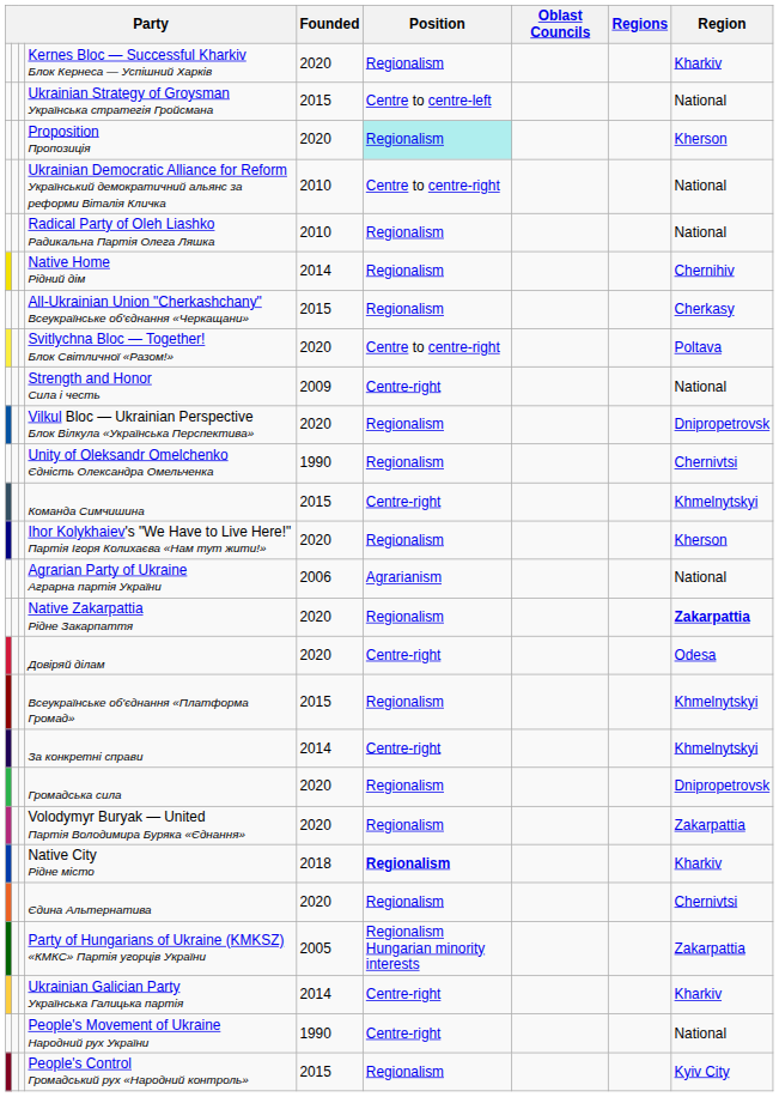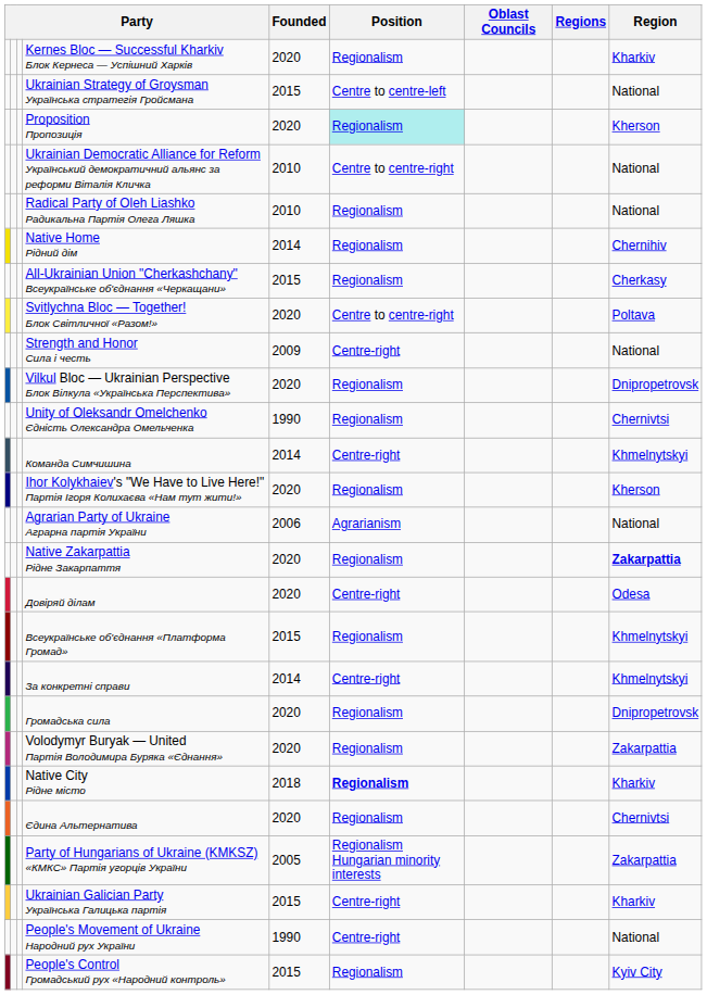 <table class="wikitable">
 <tr>
 <th colspan=4>Party</th>
 <th>Founded</th>
 <th>Position</th>
 <th><a href='#'>Oblast Councils</a></th>
 <th><a href='#'>Regions</a></th>
 <th>Region</th>
 </tr>
 <tr>
 <td></td>
 <td></td>
 <td></td>
 <td><a href='#'>Kernes Bloc — Successful Kharkiv</a><br><small><em>Блок Кернеса — Успішний Харків</em></small></td>
 <td>2020</td>
 <td><a href='#'>Regionalism</a></td>
 <td></td>
 <td></td>
 <td><a href='#'>Kharkiv</a></td>
 </tr>
 <tr>
 <td></td>
 <td></td>
 <td></td>
 <td><a href='#'>Ukrainian Strategy of Groysman</a><br><small><em>Українська стратегія Гройсмана</em></small></td>
 <td>2015</td>
 <td><a href='#'>Centre</a> to <a href='#'>centre-left</a></td>
 <td></td>
 <td></td>
 <td>National</td>
 </tr>
 <tr>
 <td></td>
 <td></td>
 <td></td>
 <td><a href='#'>Proposition</a><br><small><em>Пропозиція</em></small></td>
 <td>2020</td>
 <td style="background: paleturquoise;"><a href='#'>Regionalism</a></td>
 <td></td>
 <td></td>
 <td><a href='#'>Kherson</a></td>
 </tr>
 <tr>
 <td></td>
 <td></td>
 <td></td>
 <td><a href='#'>Ukrainian Democratic Alliance for Reform</a><br><small><em>Український демократичний альянс за реформи Віталія Кличка</em></small></td>
 <td>2010</td>
 <td><a href='#'>Centre</a> to <a href='#'>centre-right</a></td>
 <td></td>
 <td></td>
 <td>National</td>
 </tr>
 <tr>
 <td></td>
 <td></td>
 <td></td>
 <td><a href='#'>Radical Party of Oleh Liashko</a><br><small><em>Радикальна Партія Олега Ляшка</em></small></td>
 <td>2010</td>
 <td><a href='#'>Regionalism</a></td>
 <td></td>
 <td></td>
 <td>National</td>
 </tr>
 <tr>
 <td style="background-color: #F3E100"></td>
 <td></td>
 <td></td>
 <td><a href='#'>Native Home</a><br><small><em>Рідний дім</em></small></td>
 <td>2014</td>
 <td><a href='#'>Regionalism</a></td>
 <td></td>
 <td></td>
 <td><a href='#'>Chernihiv</a></td>
 </tr>
 <tr>
 <td></td>
 <td></td>
 <td></td>
 <td><a href='#'>All-Ukrainian Union "Cherkashchany"</a><br><small><em>Всеукраїнське об'єднання «Черкащани»</em></small></td>
 <td>2015</td>
 <td><a href='#'>Regionalism</a></td>
 <td></td>
 <td></td>
 <td><a href='#'>Cherkasy</a></td>
 </tr>
 <tr>
 <td style="background-color: #FBEE40"></td>
 <td></td>
 <td></td>
 <td><a href='#'>Svitlychna Bloc — Together!</a><br><small><em>Блок Світличної «Разом!»</em></small></td>
 <td>2020</td>
 <td><a href='#'>Centre</a> to <a href='#'>centre-right</a></td>
 <td></td>
 <td></td>
 <td><a href='#'>Poltava</a></td>
 </tr>
 <tr>
 <td></td>
 <td></td>
 <td></td>
 <td><a href='#'>Strength and Honor</a><br><small><em>Сила і честь</em></small></td>
 <td>2009</td>
 <td><a href='#'>Centre-right</a></td>
 <td></td>
 <td></td>
 <td>National</td>
 </tr>
 <tr>
 <td style="background-color:#0653A1"></td>
 <td></td>
 <td></td>
 <td><a href='#'>Vilkul</a> Bloc — Ukrainian Perspective<br><small><em>Блок Вілкула «Українська Перспектива»</em></small></td>
 <td>2020</td>
 <td><a href='#'>Regionalism</a></td>
 <td></td>
 <td></td>
 <td><a href='#'>Dnipropetrovsk</a></td>
 </tr>
 <tr>
 <td></td>
 <td></td>
 <td></td>
 <td><a href='#'>Unity of Oleksandr Omelchenko</a><br><small><em>Єдність Олександра Омельченка</em></small></td>
 <td>1990</td>
 <td><a href='#'>Regionalism</a></td>
 <td></td>
 <td></td>
 <td><a href='#'>Chernivtsi</a></td>
 </tr>
 <tr>
 <td style="background-color: #344F62"></td>
 <td></td>
 <td></td>
 <td><br><small><em>Команда Симчишина</em></small></td>
-<td>2015</td>
+<td>2014</td>
 <td><a href='#'>Centre-right</a></td>
 <td></td>
 <td></td>
 <td><a href='#'>Khmelnytskyi</a></td>
 </tr>
 <tr>
 <td style="background-color: navy"></td>
 <td></td>
 <td></td>
 <td><a href='#'>Ihor Kolykhaiev</a>'s "We Have to Live Here!"<br><small><em>Партія Ігоря Колихаєва «Нам тут жити!»</em></small></td>
 <td>2020</td>
 <td><a href='#'>Regionalism</a></td>
 <td></td>
 <td></td>
 <td><a href='#'>Kherson</a></td>
 </tr>
 <tr>
 <td></td>
 <td></td>
 <td></td>
 <td><a href='#'>Agrarian Party of Ukraine</a><br><small><em>Аграрна партія України</em></small></td>
 <td>2006</td>
 <td><a href='#'>Agrarianism</a></td>
 <td></td>
 <td></td>
 <td>National</td>
 </tr>
 <tr>
 <td></td>
 <td></td>
 <td></td>
 <td><a href='#'>Native Zakarpattia</a><br><small><em>Рідне Закарпаття</em></small></td>
 <td>2020</td>
 <td><a href='#'>Regionalism</a></td>
 <td></td>
 <td></td>
 <td><strong><a href='#'>Zakarpattia</a></strong></td>
 </tr>
 <tr>
 <td style="background-color: #D1193B"></td>
 <td></td>
 <td></td>
 <td><br><small><em>Довіряй ділам</em></small></td>
 <td>2020</td>
 <td><a href='#'>Centre-right</a></td>
 <td></td>
 <td></td>
 <td><a href='#'>Odesa</a></td>
 </tr>
 <tr>
 <td style="background-color: darkred"></td>
 <td></td>
 <td></td>
 <td><br><small><em>Всеукраїнське об'єднання «Платформа Громад»</em></small></td>
 <td>2015</td>
 <td><a href='#'>Regionalism</a></td>
 <td></td>
 <td></td>
 <td><a href='#'>Khmelnytskyi</a></td>
 </tr>
 <tr>
 <td style="background-color: #1E0155"></td>
 <td></td>
 <td></td>
 <td><br><small><em>За конкретні справи</em></small></td>
 <td>2014</td>
 <td><a href='#'>Centre-right</a></td>
 <td></td>
 <td></td>
 <td><a href='#'>Khmelnytskyi</a></td>
 </tr>
 <tr>
 <td style="background-color: #2BB24C"></td>
 <td></td>
 <td></td>
 <td><br><small><em>Громадська сила</em></small></td>
 <td>2020</td>
 <td><a href='#'>Regionalism</a></td>
 <td></td>
 <td></td>
 <td><a href='#'>Dnipropetrovsk</a></td>
 </tr>
 <tr>
 <td style="background-color: #B2297B"></td>
 <td></td>
 <td></td>
 <td>Volodymyr Buryak — United<br><small><em>Партія Володимира Буряка «Єднання»</em></small></td>
 <td>2020</td>
 <td><a href='#'>Regionalism</a></td>
 <td></td>
 <td></td>
 <td><a href='#'>Zakarpattia</a></td>
 </tr>
 <tr>
 <td style="background-color: #013BA9"></td>
 <td></td>
 <td></td>
 <td>Native City<br><small><em>Рідне місто</em></small></td>
 <td>2018</td>
 <td><strong><a href='#'>Regionalism</a></strong></td>
 <td></td>
 <td></td>
 <td><a href='#'>Kharkiv</a></td>
 </tr>
 <tr>
 <td style="background-color: #EB6224"></td>
 <td></td>
 <td></td>
 <td><br><small><em>Єдина Альтернатива</em></small></td>
 <td>2020</td>
 <td><a href='#'>Regionalism</a></td>
 <td></td>
 <td></td>
 <td><a href='#'>Chernivtsi</a></td>
 </tr>
 <tr>
 <td style="background-color: darkgreen"></td>
 <td></td>
 <td></td>
 <td><a href='#'>Party of Hungarians of Ukraine (KMKSZ)</a><br><small><em>«КМКС» Партія угорців України</em></small></td>
 <td>2005</td>
 <td><a href='#'>Regionalism</a><br><a href='#'>Hungarian minority interests</a></td>
 <td></td>
 <td></td>
 <td><a href='#'>Zakarpattia</a></td>
 </tr>
 <tr>
 <td style="background-color: #FCCD3F"></td>
 <td></td>
 <td></td>
 <td><a href='#'>Ukrainian Galician Party</a><br><small><em>Українська Галицька партія</em></small></td>
-<td>2014</td>
+<td>2015</td>
 <td><a href='#'>Centre-right</a></td>
 <td></td>
 <td></td>
 <td><a href='#'>Kharkiv</a></td>
 </tr>
 <tr>
 <td></td>
 <td></td>
 <td></td>
 <td><a href='#'>People's Movement of Ukraine</a><br><small><em>Народний рух України</em></small></td>
 <td>1990</td>
 <td><a href='#'>Centre-right</a></td>
 <td></td>
 <td></td>
 <td>National</td>
 </tr>
 <tr>
 <td style="background-color: #800020"></td>
 <td></td>
 <td></td>
 <td><a href='#'>People's Control</a><br><small><em>Громадський рух «Народний контроль»</em></small></td>
 <td>2015</td>
 <td><a href='#'>Regionalism</a></td>
 <td></td>
 <td></td>
 <td><a href='#'>Kyiv City</a></td>
 </tr>
 </table>
